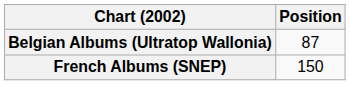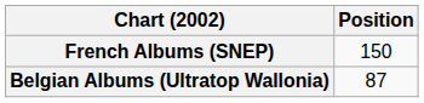 <table class="wikitable sortable plainrowheaders" style="text-align:center;">
 <tr>
 <th>Chart (2002)</th>
 <th>Position</th>
 </tr>
 <tr>
+<th scope="row">French Albums (SNEP)</th>
+<td>150</td>
+</tr>
+<tr>
 <th scope="row">Belgian Albums (Ultratop Wallonia)</th>
 <td>87</td>
 </tr>
-<tr>
-<th scope="row">French Albums (SNEP)</th>
-<td>150</td>
-</tr>
 </table>
